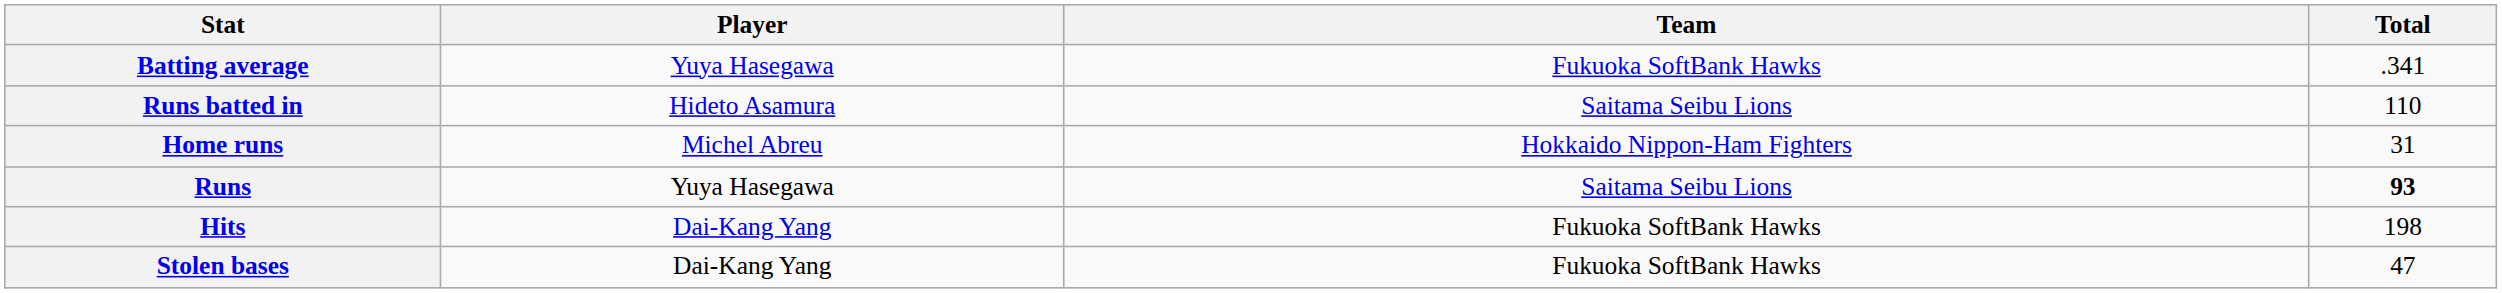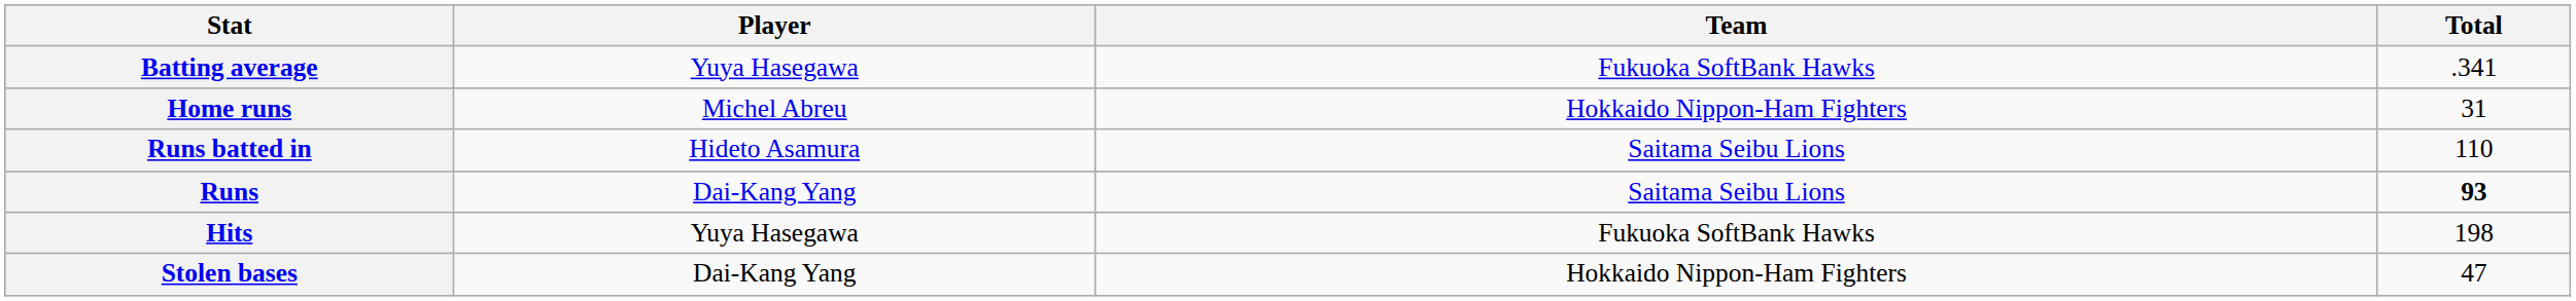 <table class="wikitable" style="text-align:center;">
 <tr>
 <th scope="col" width="7%">Stat</th>
 <th scope="col" width="10%">Player</th>
 <th scope="col" width="20%">Team</th>
 <th scope="col" width="3%">Total</th>
 </tr>
 <tr>
 <th scope="row" style="text-align:center;"><a href='#'>Batting average</a></th>
 <td><a href='#'>Yuya Hasegawa</a></td>
 <td><a href='#'>Fukuoka SoftBank Hawks</a></td>
 <td>.341</td>
 </tr>
 <tr>
+<th scope="row" style="text-align:center;"><a href='#'>Home runs</a></th>
+<td><a href='#'>Michel Abreu</a></td>
+<td><a href='#'>Hokkaido Nippon-Ham Fighters</a></td>
+<td>31</td>
+</tr>
+<tr>
 <th scope="row" style="text-align:center;"><a href='#'>Runs batted in</a></th>
 <td><a href='#'>Hideto Asamura</a></td>
 <td><a href='#'>Saitama Seibu Lions</a></td>
 <td>110</td>
 </tr>
 <tr>
-<th scope="row" style="text-align:center;"><a href='#'>Home runs</a></th>
-<td><a href='#'>Michel Abreu</a></td>
-<td><a href='#'>Hokkaido Nippon-Ham Fighters</a></td>
-<td>31</td>
-</tr>
-<tr>
 <th scope="row" style="text-align:center;"><a href='#'>Runs</a></th>
-<td>Yuya Hasegawa</td>
+<td><a href='#'>Dai-Kang Yang</a></td>
 <td><a href='#'>Saitama Seibu Lions</a></td>
 <td><strong>93</strong></td>
 </tr>
 <tr>
 <th scope="row" style="text-align:center;"><a href='#'>Hits</a></th>
-<td><a href='#'>Dai-Kang Yang</a></td>
+<td>Yuya Hasegawa</td>
 <td>Fukuoka SoftBank Hawks</td>
 <td>198</td>
 </tr>
 <tr>
 <th scope="row" style="text-align:center;"><a href='#'>Stolen bases</a></th>
 <td>Dai-Kang Yang</td>
-<td>Fukuoka SoftBank Hawks</td>
+<td>Hokkaido Nippon-Ham Fighters</td>
 <td>47</td>
 </tr>
 </table>
